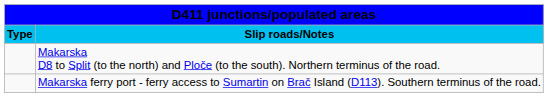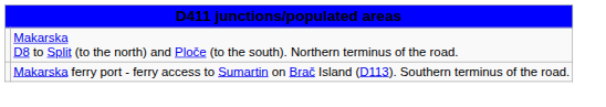 <table class="wikitable">
 <tr>
 <td colspan=2 bgcolor=blue align=center style=margin-top:15><span><big><strong>D411 junctions/populated areas</strong></big></span></td>
-</tr>
-<tr>
-<td align=center bgcolor=00c0f0><strong>Type</strong></td>
-<td align=center bgcolor=00c0f0><strong>Slip roads/Notes</strong></td>
 </tr>
 <tr>
 <td></td>
 <td><a href='#'>Makarska</a><br> <a href='#'>D8</a> to <a href='#'>Split</a> (to the north) and <a href='#'>Ploče</a> (to the south). Northern terminus of the road.</td>
 </tr>
 <tr>
 <td></td>
 <td><a href='#'>Makarska</a> ferry port - ferry access to <a href='#'>Sumartin</a> on <a href='#'>Brač</a> Island (<a href='#'>D113</a>). Southern terminus of the road.</td>
 </tr>
 </table>
